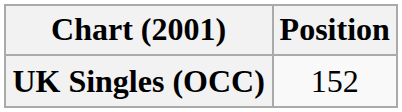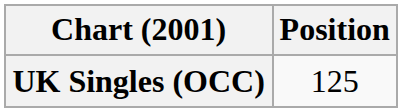 <table class="wikitable plainrowheaders" style="text-align:center">
 <tr>
 <th>Chart (2001)</th>
 <th>Position</th>
 </tr>
 <tr>
 <th scope="row">UK Singles (OCC)</th>
-<td>152</td>
+<td>125</td>
 </tr>
 </table>
